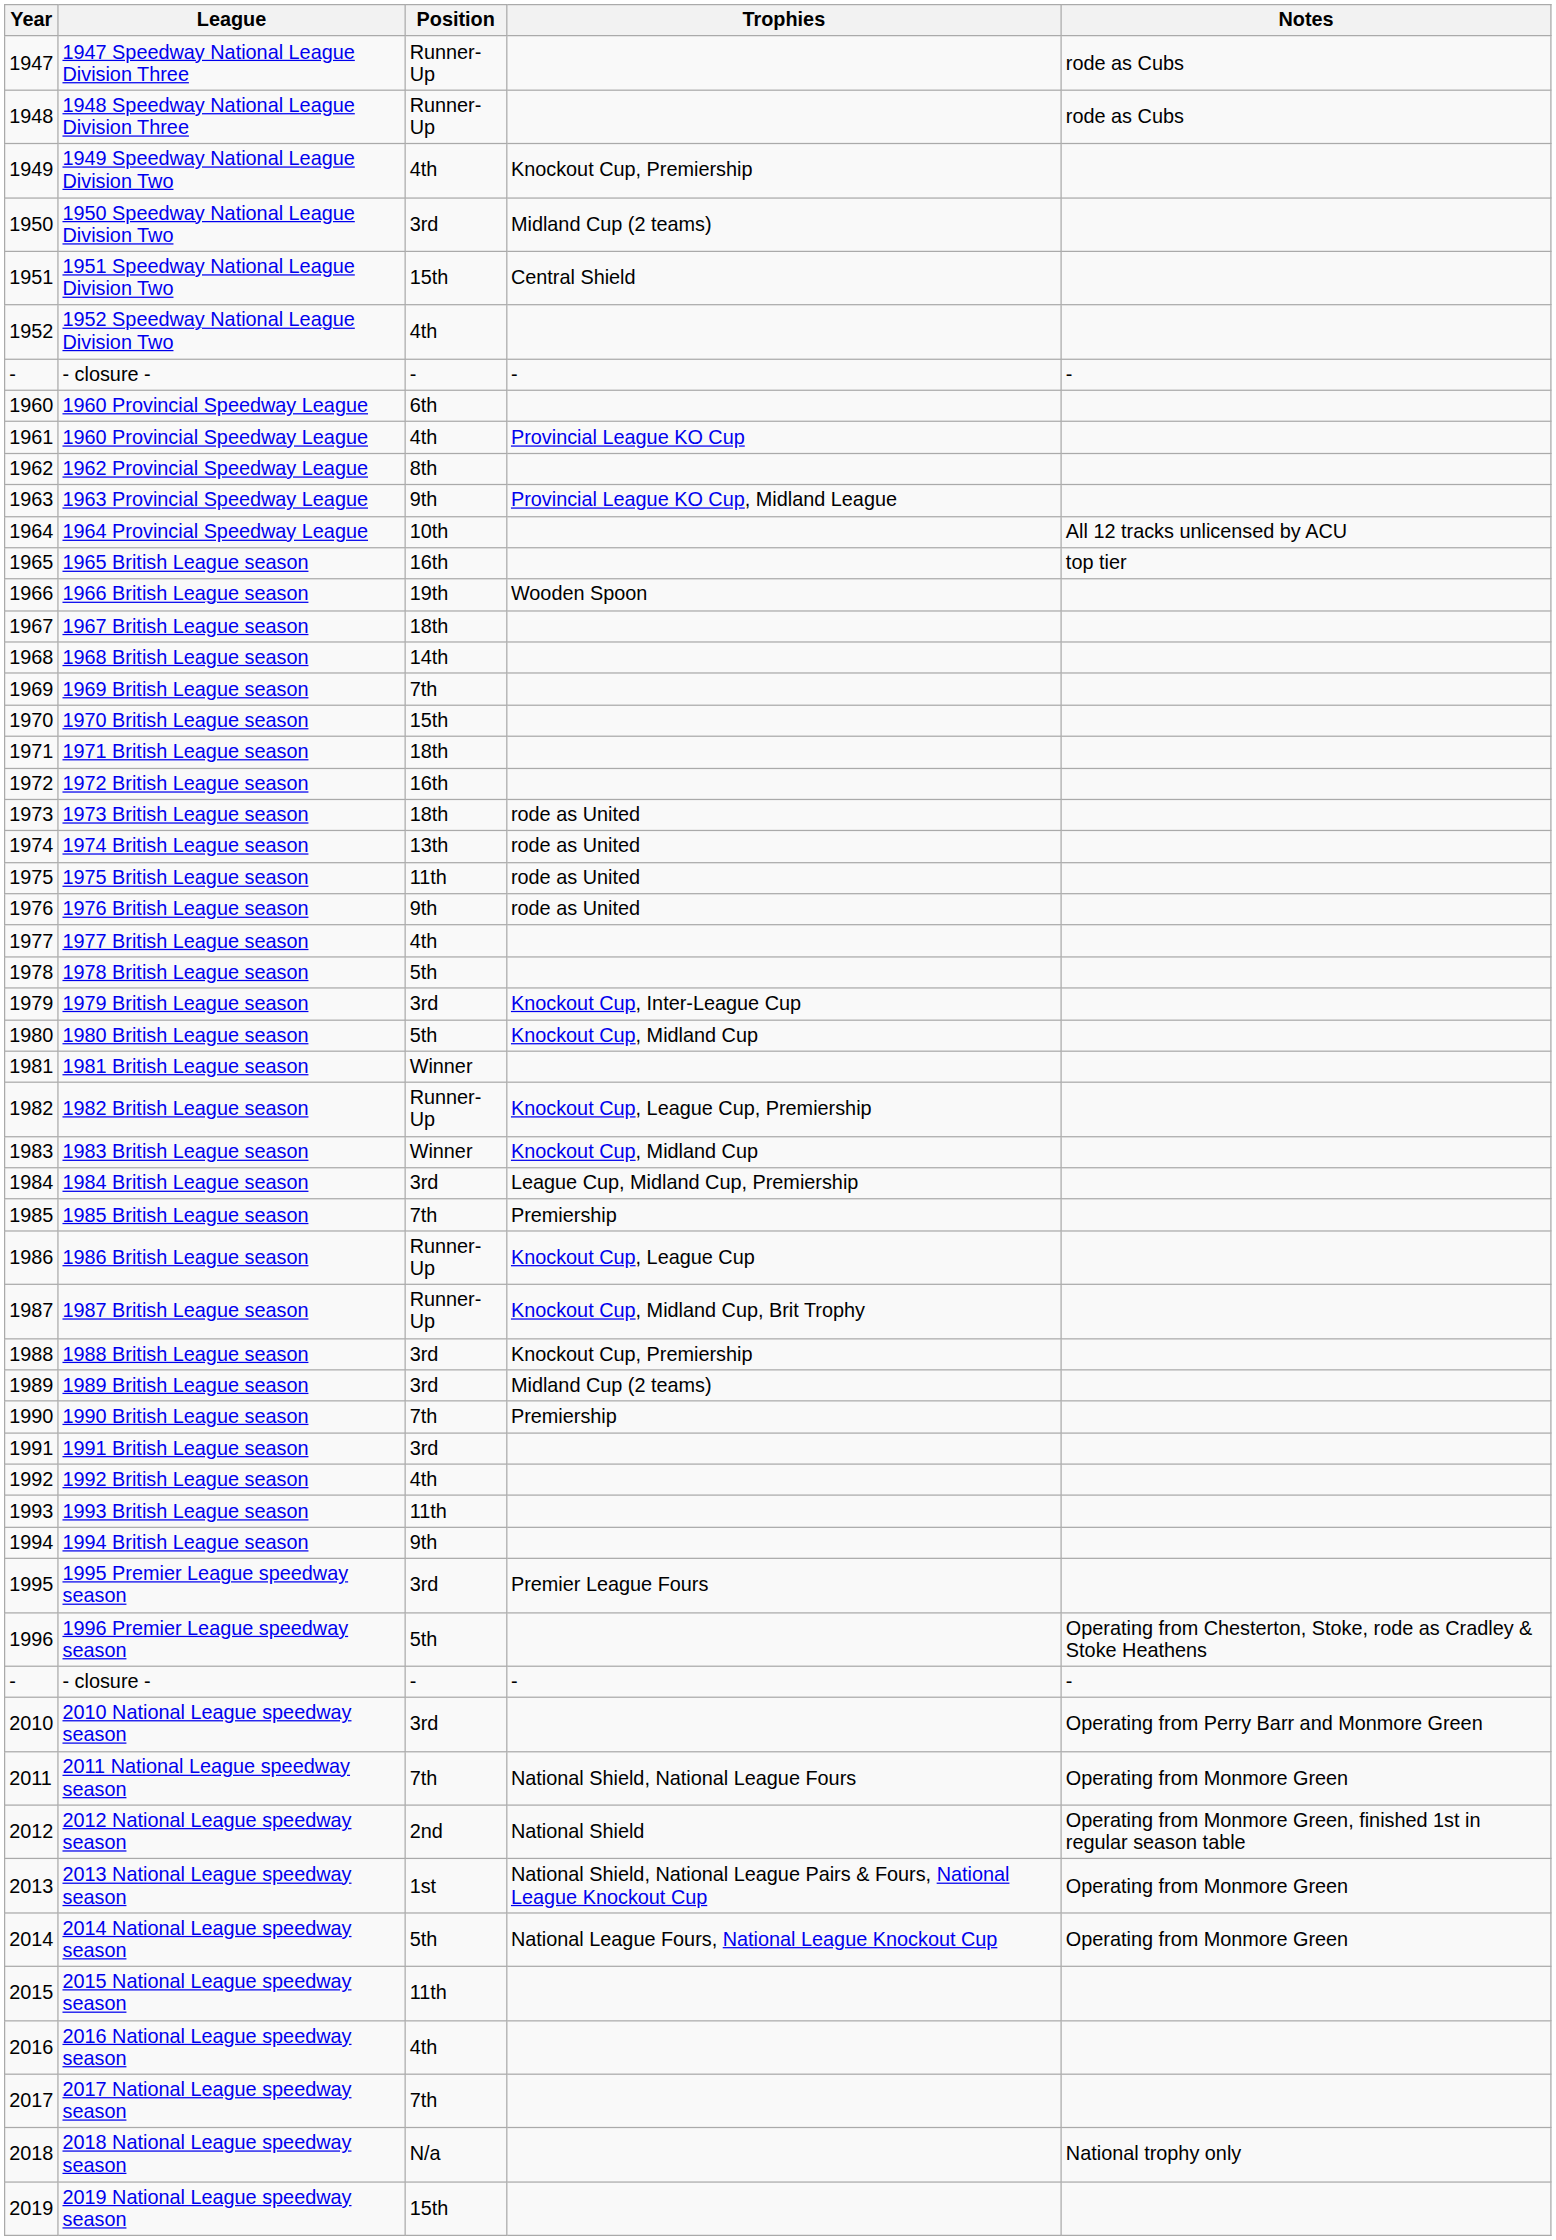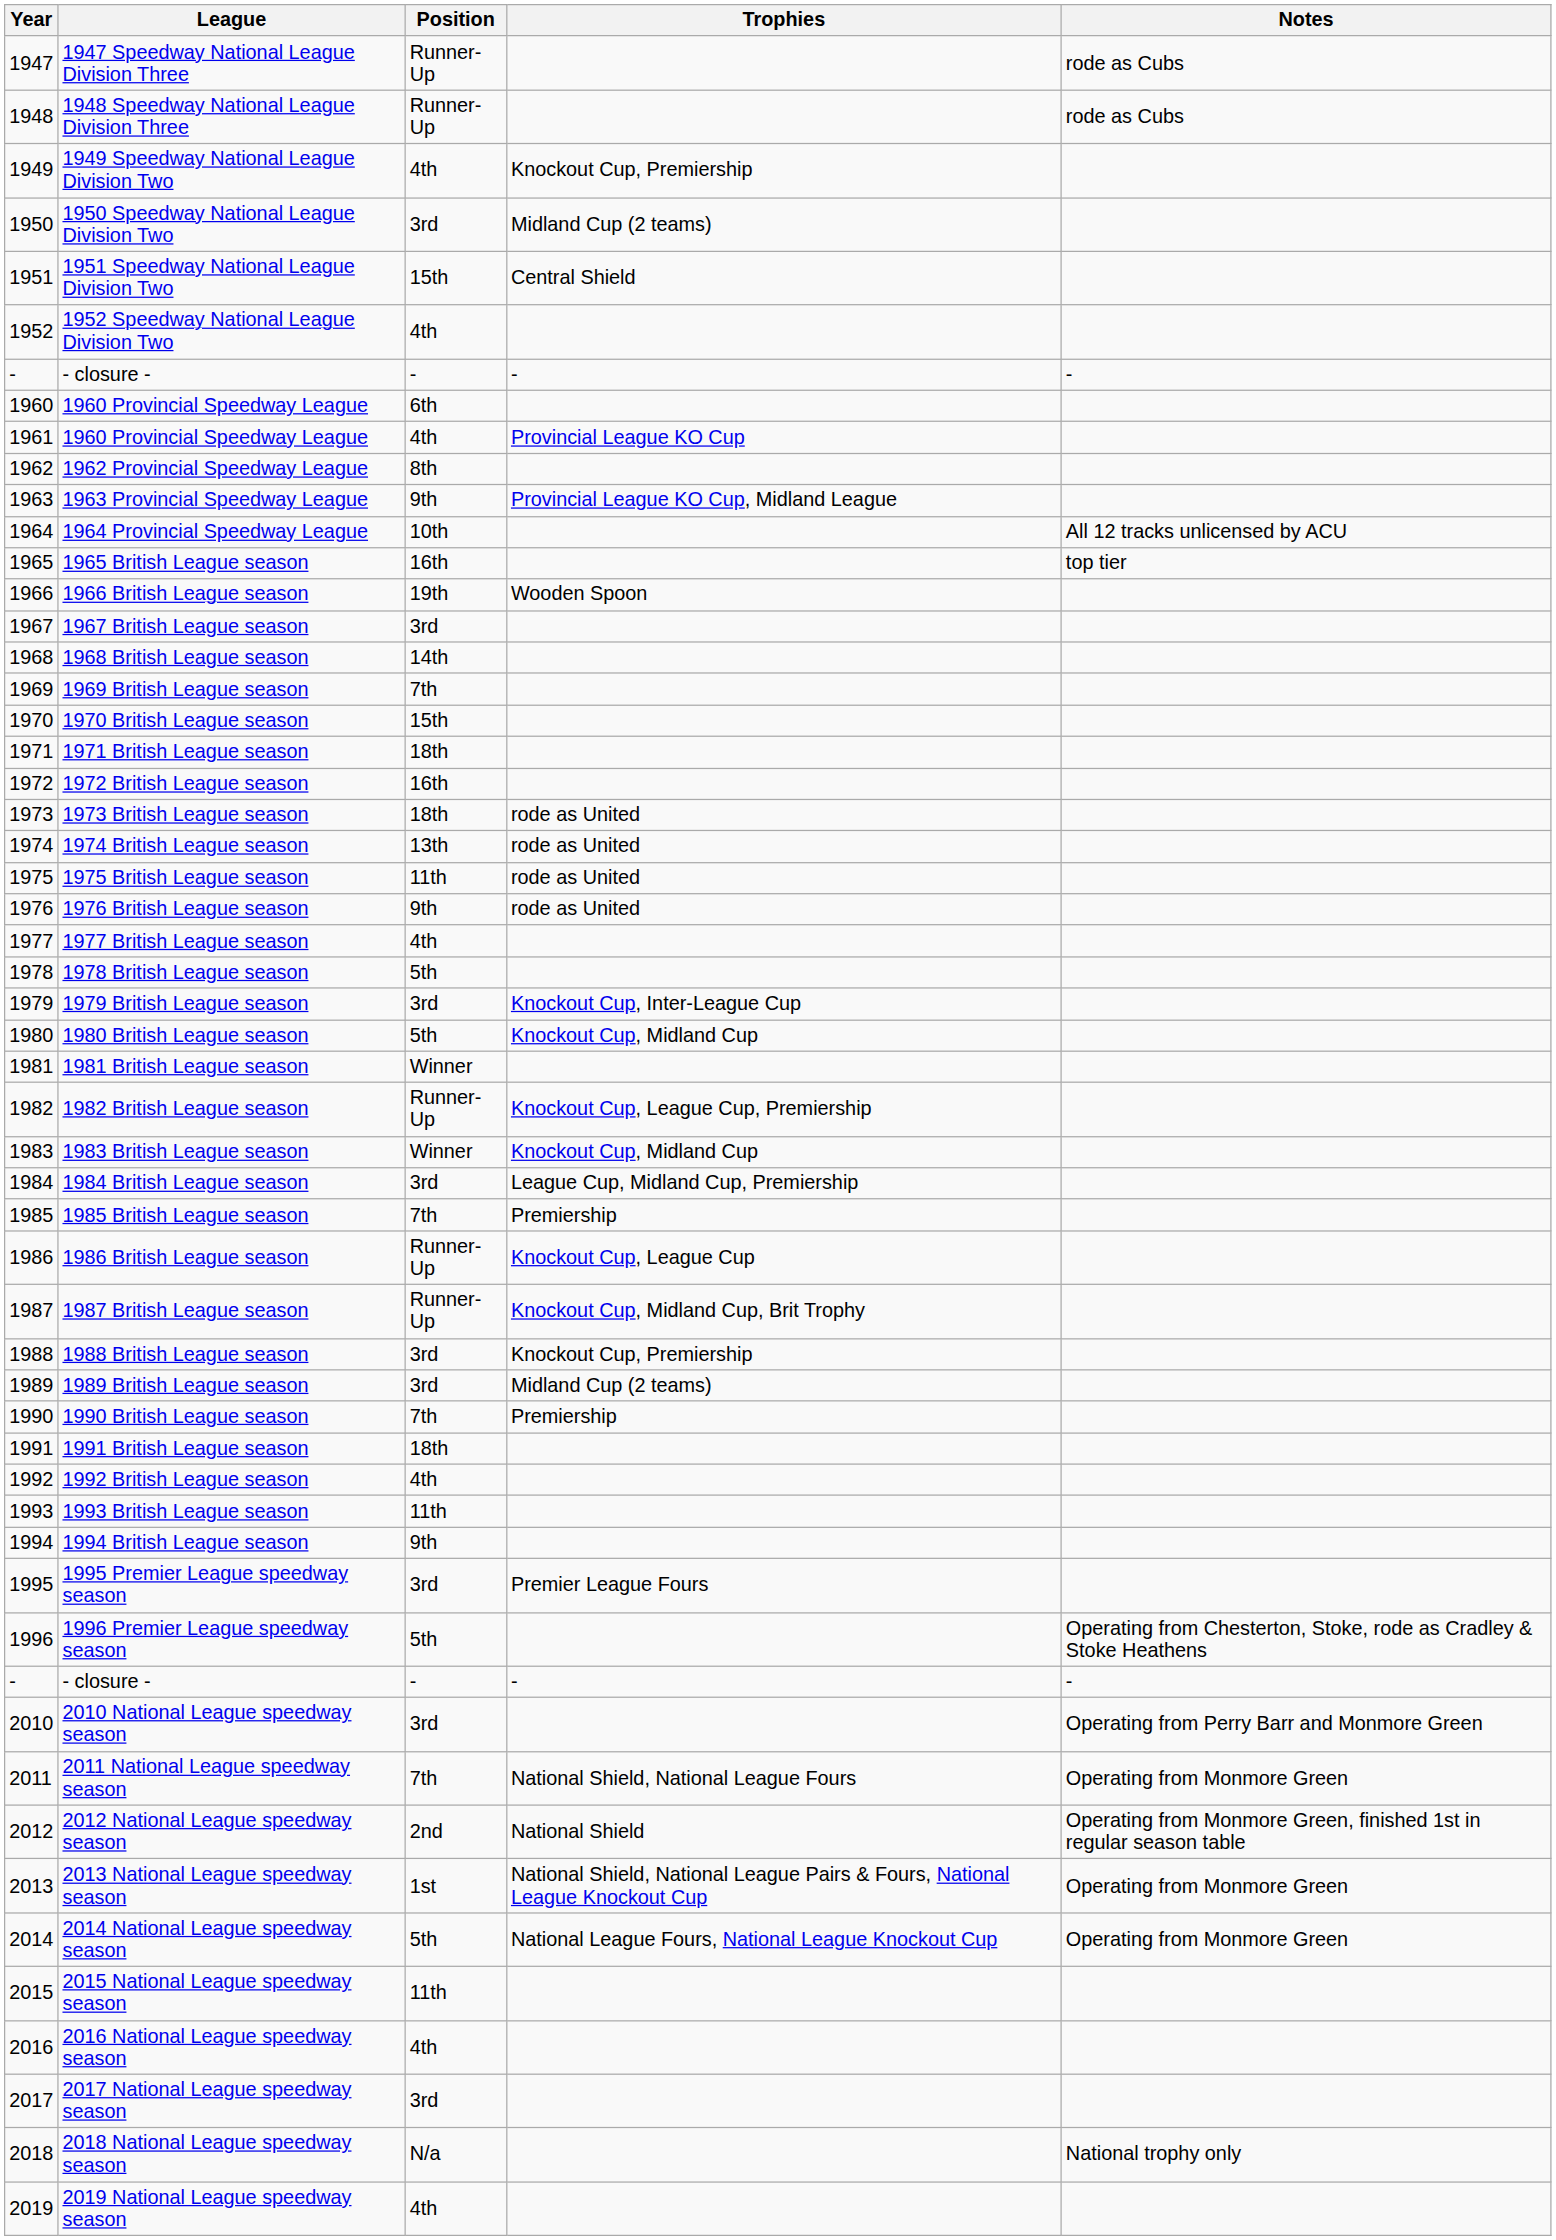 <table class="wikitable" border="1">
 <tr>
 <th>Year</th>
 <th>League</th>
 <th>Position</th>
 <th>Trophies</th>
 <th>Notes</th>
 </tr>
 <tr>
 <td>1947</td>
 <td><a href='#'>1947 Speedway National League Division Three</a></td>
 <td>Runner-Up</td>
 <td></td>
 <td>rode as Cubs</td>
 </tr>
 <tr>
 <td>1948</td>
 <td><a href='#'>1948 Speedway National League Division Three</a></td>
 <td>Runner-Up</td>
 <td></td>
 <td>rode as Cubs</td>
 </tr>
 <tr>
 <td>1949</td>
 <td><a href='#'>1949 Speedway National League Division Two</a></td>
 <td>4th</td>
 <td>Knockout Cup, Premiership</td>
 <td></td>
 </tr>
 <tr>
 <td>1950</td>
 <td><a href='#'>1950 Speedway National League Division Two</a></td>
 <td>3rd</td>
 <td>Midland Cup (2 teams)</td>
 <td></td>
 </tr>
 <tr>
 <td>1951</td>
 <td><a href='#'>1951 Speedway National League Division Two</a></td>
 <td>15th</td>
 <td>Central Shield</td>
 <td></td>
 </tr>
 <tr>
 <td>1952</td>
 <td><a href='#'>1952 Speedway National League Division Two</a></td>
 <td>4th</td>
 <td></td>
 <td></td>
 </tr>
 <tr>
 <td>-</td>
 <td>- closure -</td>
 <td>-</td>
 <td>-</td>
 <td>-</td>
 </tr>
 <tr>
 <td>1960</td>
 <td><a href='#'>1960 Provincial Speedway League</a></td>
 <td>6th</td>
 <td></td>
 <td></td>
 </tr>
 <tr>
 <td>1961</td>
 <td><a href='#'>1960 Provincial Speedway League</a></td>
 <td>4th</td>
 <td><a href='#'>Provincial League KO Cup</a></td>
 <td></td>
 </tr>
 <tr>
 <td>1962</td>
 <td><a href='#'>1962 Provincial Speedway League</a></td>
 <td>8th</td>
 <td></td>
 <td></td>
 </tr>
 <tr>
 <td>1963</td>
 <td><a href='#'>1963 Provincial Speedway League</a></td>
 <td>9th</td>
 <td><a href='#'>Provincial League KO Cup</a>, Midland League</td>
 <td></td>
 </tr>
 <tr>
 <td>1964</td>
 <td><a href='#'>1964 Provincial Speedway League</a></td>
 <td>10th</td>
 <td></td>
 <td>All 12 tracks unlicensed by ACU</td>
 </tr>
 <tr>
 <td>1965</td>
 <td><a href='#'>1965 British League season</a></td>
 <td>16th</td>
 <td></td>
 <td>top tier</td>
 </tr>
 <tr>
 <td>1966</td>
 <td><a href='#'>1966 British League season</a></td>
 <td>19th</td>
 <td>Wooden Spoon</td>
 <td></td>
 </tr>
 <tr>
 <td>1967</td>
 <td><a href='#'>1967 British League season</a></td>
-<td>18th</td>
+<td>3rd</td>
 <td></td>
 <td></td>
 </tr>
 <tr>
 <td>1968</td>
 <td><a href='#'>1968 British League season</a></td>
 <td>14th</td>
 <td></td>
 <td></td>
 </tr>
 <tr>
 <td>1969</td>
 <td><a href='#'>1969 British League season</a></td>
 <td>7th</td>
 <td></td>
 <td></td>
 </tr>
 <tr>
 <td>1970</td>
 <td><a href='#'>1970 British League season</a></td>
 <td>15th</td>
 <td></td>
 <td></td>
 </tr>
 <tr>
 <td>1971</td>
 <td><a href='#'>1971 British League season</a></td>
 <td>18th</td>
 <td></td>
 <td></td>
 </tr>
 <tr>
 <td>1972</td>
 <td><a href='#'>1972 British League season</a></td>
 <td>16th</td>
 <td></td>
 <td></td>
 </tr>
 <tr>
 <td>1973</td>
 <td><a href='#'>1973 British League season</a></td>
 <td>18th</td>
 <td>rode as United</td>
 <td></td>
 </tr>
 <tr>
 <td>1974</td>
 <td><a href='#'>1974 British League season</a></td>
 <td>13th</td>
 <td>rode as United</td>
 <td></td>
 </tr>
 <tr>
 <td>1975</td>
 <td><a href='#'>1975 British League season</a></td>
 <td>11th</td>
 <td>rode as United</td>
 <td></td>
 </tr>
 <tr>
 <td>1976</td>
 <td><a href='#'>1976 British League season</a></td>
 <td>9th</td>
 <td>rode as United</td>
 <td></td>
 </tr>
 <tr>
 <td>1977</td>
 <td><a href='#'>1977 British League season</a></td>
 <td>4th</td>
 <td></td>
 <td></td>
 </tr>
 <tr>
 <td>1978</td>
 <td><a href='#'>1978 British League season</a></td>
 <td>5th</td>
 <td></td>
 <td></td>
 </tr>
 <tr>
 <td>1979</td>
 <td><a href='#'>1979 British League season</a></td>
 <td>3rd</td>
 <td><a href='#'>Knockout Cup</a>, Inter-League Cup</td>
 <td></td>
 </tr>
 <tr>
 <td>1980</td>
 <td><a href='#'>1980 British League season</a></td>
 <td>5th</td>
 <td><a href='#'>Knockout Cup</a>, Midland Cup</td>
 <td></td>
 </tr>
 <tr>
 <td>1981</td>
 <td><a href='#'>1981 British League season</a></td>
 <td>Winner</td>
 <td></td>
 </tr>
 <tr>
 <td>1982</td>
 <td><a href='#'>1982 British League season</a></td>
 <td>Runner-Up</td>
 <td><a href='#'>Knockout Cup</a>, League Cup, Premiership</td>
 <td></td>
 </tr>
 <tr>
 <td>1983</td>
 <td><a href='#'>1983 British League season</a></td>
 <td>Winner</td>
 <td><a href='#'>Knockout Cup</a>, Midland Cup</td>
 <td></td>
 </tr>
 <tr>
 <td>1984</td>
 <td><a href='#'>1984 British League season</a></td>
 <td>3rd</td>
 <td>League Cup, Midland Cup, Premiership</td>
 <td></td>
 </tr>
 <tr>
 <td>1985</td>
 <td><a href='#'>1985 British League season</a></td>
 <td>7th</td>
 <td>Premiership</td>
 <td></td>
 </tr>
 <tr>
 <td>1986</td>
 <td><a href='#'>1986 British League season</a></td>
 <td>Runner-Up</td>
 <td><a href='#'>Knockout Cup</a>, League Cup</td>
 <td></td>
 </tr>
 <tr>
 <td>1987</td>
 <td><a href='#'>1987 British League season</a></td>
 <td>Runner-Up</td>
 <td><a href='#'>Knockout Cup</a>, Midland Cup, Brit Trophy</td>
 <td></td>
 </tr>
 <tr>
 <td>1988</td>
 <td><a href='#'>1988 British League season</a></td>
 <td>3rd</td>
 <td>Knockout Cup, Premiership</td>
 <td></td>
 </tr>
 <tr>
 <td>1989</td>
 <td><a href='#'>1989 British League season</a></td>
 <td>3rd</td>
 <td>Midland Cup (2 teams)</td>
 <td></td>
 </tr>
 <tr>
 <td>1990</td>
 <td><a href='#'>1990 British League season</a></td>
 <td>7th</td>
 <td>Premiership</td>
 <td></td>
 </tr>
 <tr>
 <td>1991</td>
 <td><a href='#'>1991 British League season</a></td>
-<td>3rd</td>
+<td>18th</td>
 <td></td>
 <td></td>
 </tr>
 <tr>
 <td>1992</td>
 <td><a href='#'>1992 British League season</a></td>
 <td>4th</td>
 <td></td>
 <td></td>
 </tr>
 <tr>
 <td>1993</td>
 <td><a href='#'>1993 British League season</a></td>
 <td>11th</td>
 <td></td>
 <td></td>
 </tr>
 <tr>
 <td>1994</td>
 <td><a href='#'>1994 British League season</a></td>
 <td>9th</td>
 <td></td>
 <td></td>
 </tr>
 <tr>
 <td>1995</td>
 <td><a href='#'>1995 Premier League speedway season</a></td>
 <td>3rd</td>
 <td>Premier League Fours</td>
 <td></td>
 </tr>
 <tr>
 <td>1996</td>
 <td><a href='#'>1996 Premier League speedway season</a></td>
 <td>5th</td>
 <td></td>
 <td>Operating from Chesterton, Stoke, rode as Cradley & Stoke Heathens</td>
 </tr>
 <tr>
 <td>-</td>
 <td>- closure -</td>
 <td>-</td>
 <td>-</td>
 <td>-</td>
 </tr>
 <tr>
 <td>2010</td>
 <td><a href='#'>2010 National League speedway season</a></td>
 <td>3rd</td>
 <td></td>
 <td>Operating from Perry Barr and Monmore Green</td>
 </tr>
 <tr>
 <td>2011</td>
 <td><a href='#'>2011 National League speedway season</a></td>
 <td>7th</td>
 <td>National Shield, National League Fours</td>
 <td>Operating from Monmore Green</td>
 </tr>
 <tr>
 <td>2012</td>
 <td><a href='#'>2012 National League speedway season</a></td>
 <td>2nd</td>
 <td>National Shield</td>
 <td>Operating from Monmore Green, finished 1st in regular season table</td>
 </tr>
 <tr>
 <td>2013</td>
 <td><a href='#'>2013 National League speedway season</a></td>
 <td>1st</td>
 <td>National Shield, National League Pairs & Fours, <a href='#'>National League Knockout Cup</a></td>
 <td>Operating from Monmore Green</td>
 </tr>
 <tr>
 <td>2014</td>
 <td><a href='#'>2014 National League speedway season</a></td>
 <td>5th</td>
 <td>National League Fours, <a href='#'>National League Knockout Cup</a></td>
 <td>Operating from Monmore Green</td>
 </tr>
 <tr>
 <td>2015</td>
 <td><a href='#'>2015 National League speedway season</a></td>
 <td>11th</td>
 <td></td>
 <td></td>
 </tr>
 <tr>
 <td>2016</td>
 <td><a href='#'>2016 National League speedway season</a></td>
 <td>4th</td>
 <td></td>
 <td></td>
 </tr>
 <tr>
 <td>2017</td>
 <td><a href='#'>2017 National League speedway season</a></td>
-<td>7th</td>
+<td>3rd</td>
 <td></td>
 <td></td>
 </tr>
 <tr>
 <td>2018</td>
 <td><a href='#'>2018 National League speedway season</a></td>
 <td>N/a</td>
 <td></td>
 <td>National trophy only</td>
 </tr>
 <tr>
 <td>2019</td>
 <td><a href='#'>2019 National League speedway season</a></td>
-<td>15th</td>
+<td>4th</td>
 <td></td>
 <td></td>
 </tr>
 </table>
